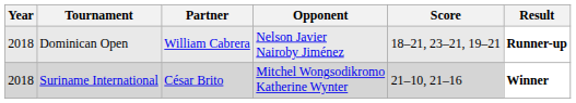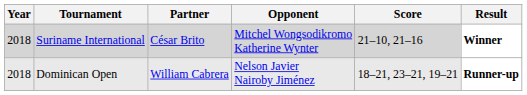 <table class="sortable wikitable" style="font-size: 90%;">
 <tr>
 <th>Year</th>
 <th>Tournament</th>
 <th>Partner</th>
 <th>Opponent</th>
 <th>Score</th>
 <th>Result</th>
 </tr>
+<tr style="background:#D5D5D5">
+<td align="center">2018</td>
+<td align="left"><a href='#'>Suriname International</a></td>
+<td align="left"> <a href='#'>César Brito</a></td>
+<td align="left"> <a href='#'>Mitchel Wongsodikromo</a> <br>  <a href='#'>Katherine Wynter</a></td>
+<td align="left">21–10, 21–16</td>
+<td style="text-align:left; background:white"> <strong>Winner</strong></td>
+</tr>
 <tr style="background:#E9E9E9">
 <td align="center">2018</td>
 <td align="left">Dominican Open</td>
 <td align="left"> <a href='#'>William Cabrera</a></td>
 <td align="left"> <a href='#'>Nelson Javier</a> <br>  <a href='#'>Nairoby Jiménez</a></td>
 <td align="left">18–21, 23–21, 19–21</td>
 <td style="text-align:left; background:white"> <strong>Runner-up</strong></td>
 </tr>
-<tr style="background:#D5D5D5">
-<td align="center">2018</td>
-<td align="left"><a href='#'>Suriname International</a></td>
-<td align="left"> <a href='#'>César Brito</a></td>
-<td align="left"> <a href='#'>Mitchel Wongsodikromo</a> <br>  <a href='#'>Katherine Wynter</a></td>
-<td align="left">21–10, 21–16</td>
-<td style="text-align:left; background:white"> <strong>Winner</strong></td>
-</tr>
 </table>
